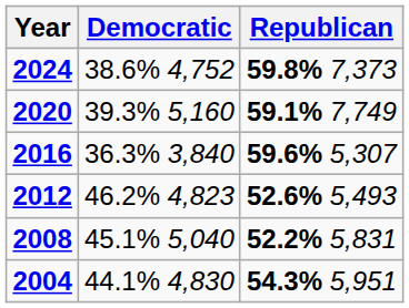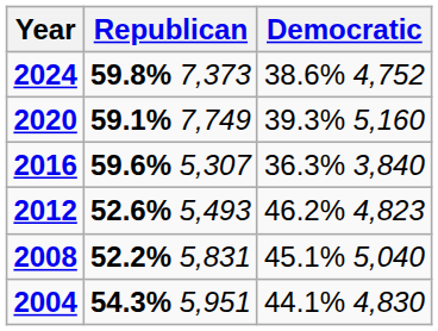 <table class="wikitable" style="float:right; font-size:95%;">
 <tr bgcolor=lightgrey>
 <th>Year</th>
+<th><a href='#'>Republican</a></th>
 <th><a href='#'>Democratic</a></th>
-<th><a href='#'>Republican</a></th>
 </tr>
 <tr>
 <td style="text-align:center;" ><strong><a href='#'>2024</a></strong></td>
+<td style="text-align:center;" ><strong>59.8%</strong> <em>7,373</em></td>
 <td style="text-align:center;" >38.6% <em>4,752</em></td>
-<td style="text-align:center;" ><strong>59.8%</strong> <em>7,373</em></td>
 </tr>
 <tr>
 <td style="text-align:center;" ><strong><a href='#'>2020</a></strong></td>
+<td style="text-align:center;" ><strong>59.1%</strong> <em>7,749</em></td>
 <td style="text-align:center;" >39.3% <em>5,160</em></td>
-<td style="text-align:center;" ><strong>59.1%</strong> <em>7,749</em></td>
 </tr>
 <tr>
 <td style="text-align:center;" ><strong><a href='#'>2016</a></strong></td>
+<td style="text-align:center;" ><strong>59.6%</strong> <em>5,307</em></td>
 <td style="text-align:center;" >36.3% <em>3,840</em></td>
-<td style="text-align:center;" ><strong>59.6%</strong> <em>5,307</em></td>
 </tr>
 <tr>
 <td style="text-align:center;" ><strong><a href='#'>2012</a></strong></td>
+<td style="text-align:center;" ><strong>52.6%</strong> <em>5,493</em></td>
 <td style="text-align:center;" >46.2% <em>4,823</em></td>
-<td style="text-align:center;" ><strong>52.6%</strong> <em>5,493</em></td>
 </tr>
 <tr>
 <td style="text-align:center;" ><strong><a href='#'>2008</a></strong></td>
+<td style="text-align:center;" ><strong>52.2%</strong> <em>5,831</em></td>
 <td style="text-align:center;" >45.1% <em>5,040</em></td>
-<td style="text-align:center;" ><strong>52.2%</strong> <em>5,831</em></td>
 </tr>
 <tr>
 <td style="text-align:center;" ><strong><a href='#'>2004</a></strong></td>
+<td style="text-align:center;" ><strong>54.3%</strong> <em>5,951</em></td>
 <td style="text-align:center;" >44.1% <em>4,830</em></td>
-<td style="text-align:center;" ><strong>54.3%</strong> <em>5,951</em></td>
 </tr>
 </table>
